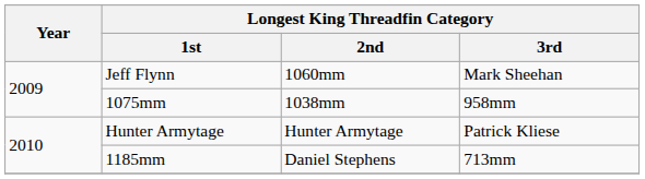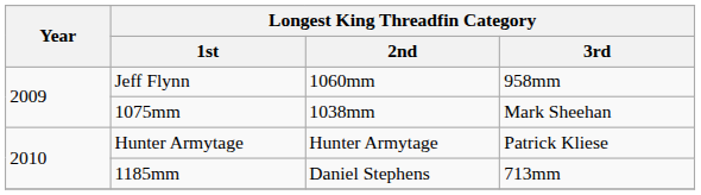 <table class="wikitable" align=center style="font-size:90%;">
 <tr>
 </tr>
 <tr bgcolor="#efefef">
 <th rowspan=2 width=75px>Year</th>
 <th colspan=3 width=435px>Longest King Threadfin Category</th>
 </tr>
 <tr>
 <th width=145px>1st</th>
 <th width=145px>2nd</th>
 <th width=145px>3rd</th>
 </tr>
 <tr>
 <td rowspan="2">2009</td>
 <td>Jeff Flynn</td>
 <td>1060mm</td>
-<td>Mark Sheehan</td>
+<td>958mm</td>
 </tr>
 <tr>
 <td>1075mm</td>
 <td>1038mm</td>
-<td>958mm</td>
+<td>Mark Sheehan</td>
 </tr>
 <tr>
 <td rowspan="2">2010</td>
 <td>Hunter Armytage</td>
 <td>Hunter Armytage</td>
 <td>Patrick Kliese</td>
 </tr>
 <tr>
 <td>1185mm</td>
 <td>Daniel Stephens</td>
 <td>713mm</td>
 </tr>
 <tr>
 </tr>
 </table>
